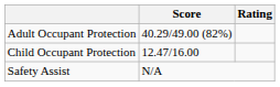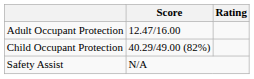 <table class="wikitable">
 <tr>
 <th></th>
 <th>Score</th>
 <th>Rating</th>
 </tr>
 <tr>
 <td>Adult Occupant Protection</td>
-<td>40.29/49.00 (82%)</td>
+<td>12.47/16.00</td>
 <td></td>
 </tr>
 <tr>
 <td>Child Occupant Protection</td>
-<td>12.47/16.00</td>
+<td>40.29/49.00 (82%)</td>
 <td></td>
 </tr>
 <tr>
 <td>Safety Assist</td>
 <td colspan="2">N/A</td>
 </tr>
 </table>
